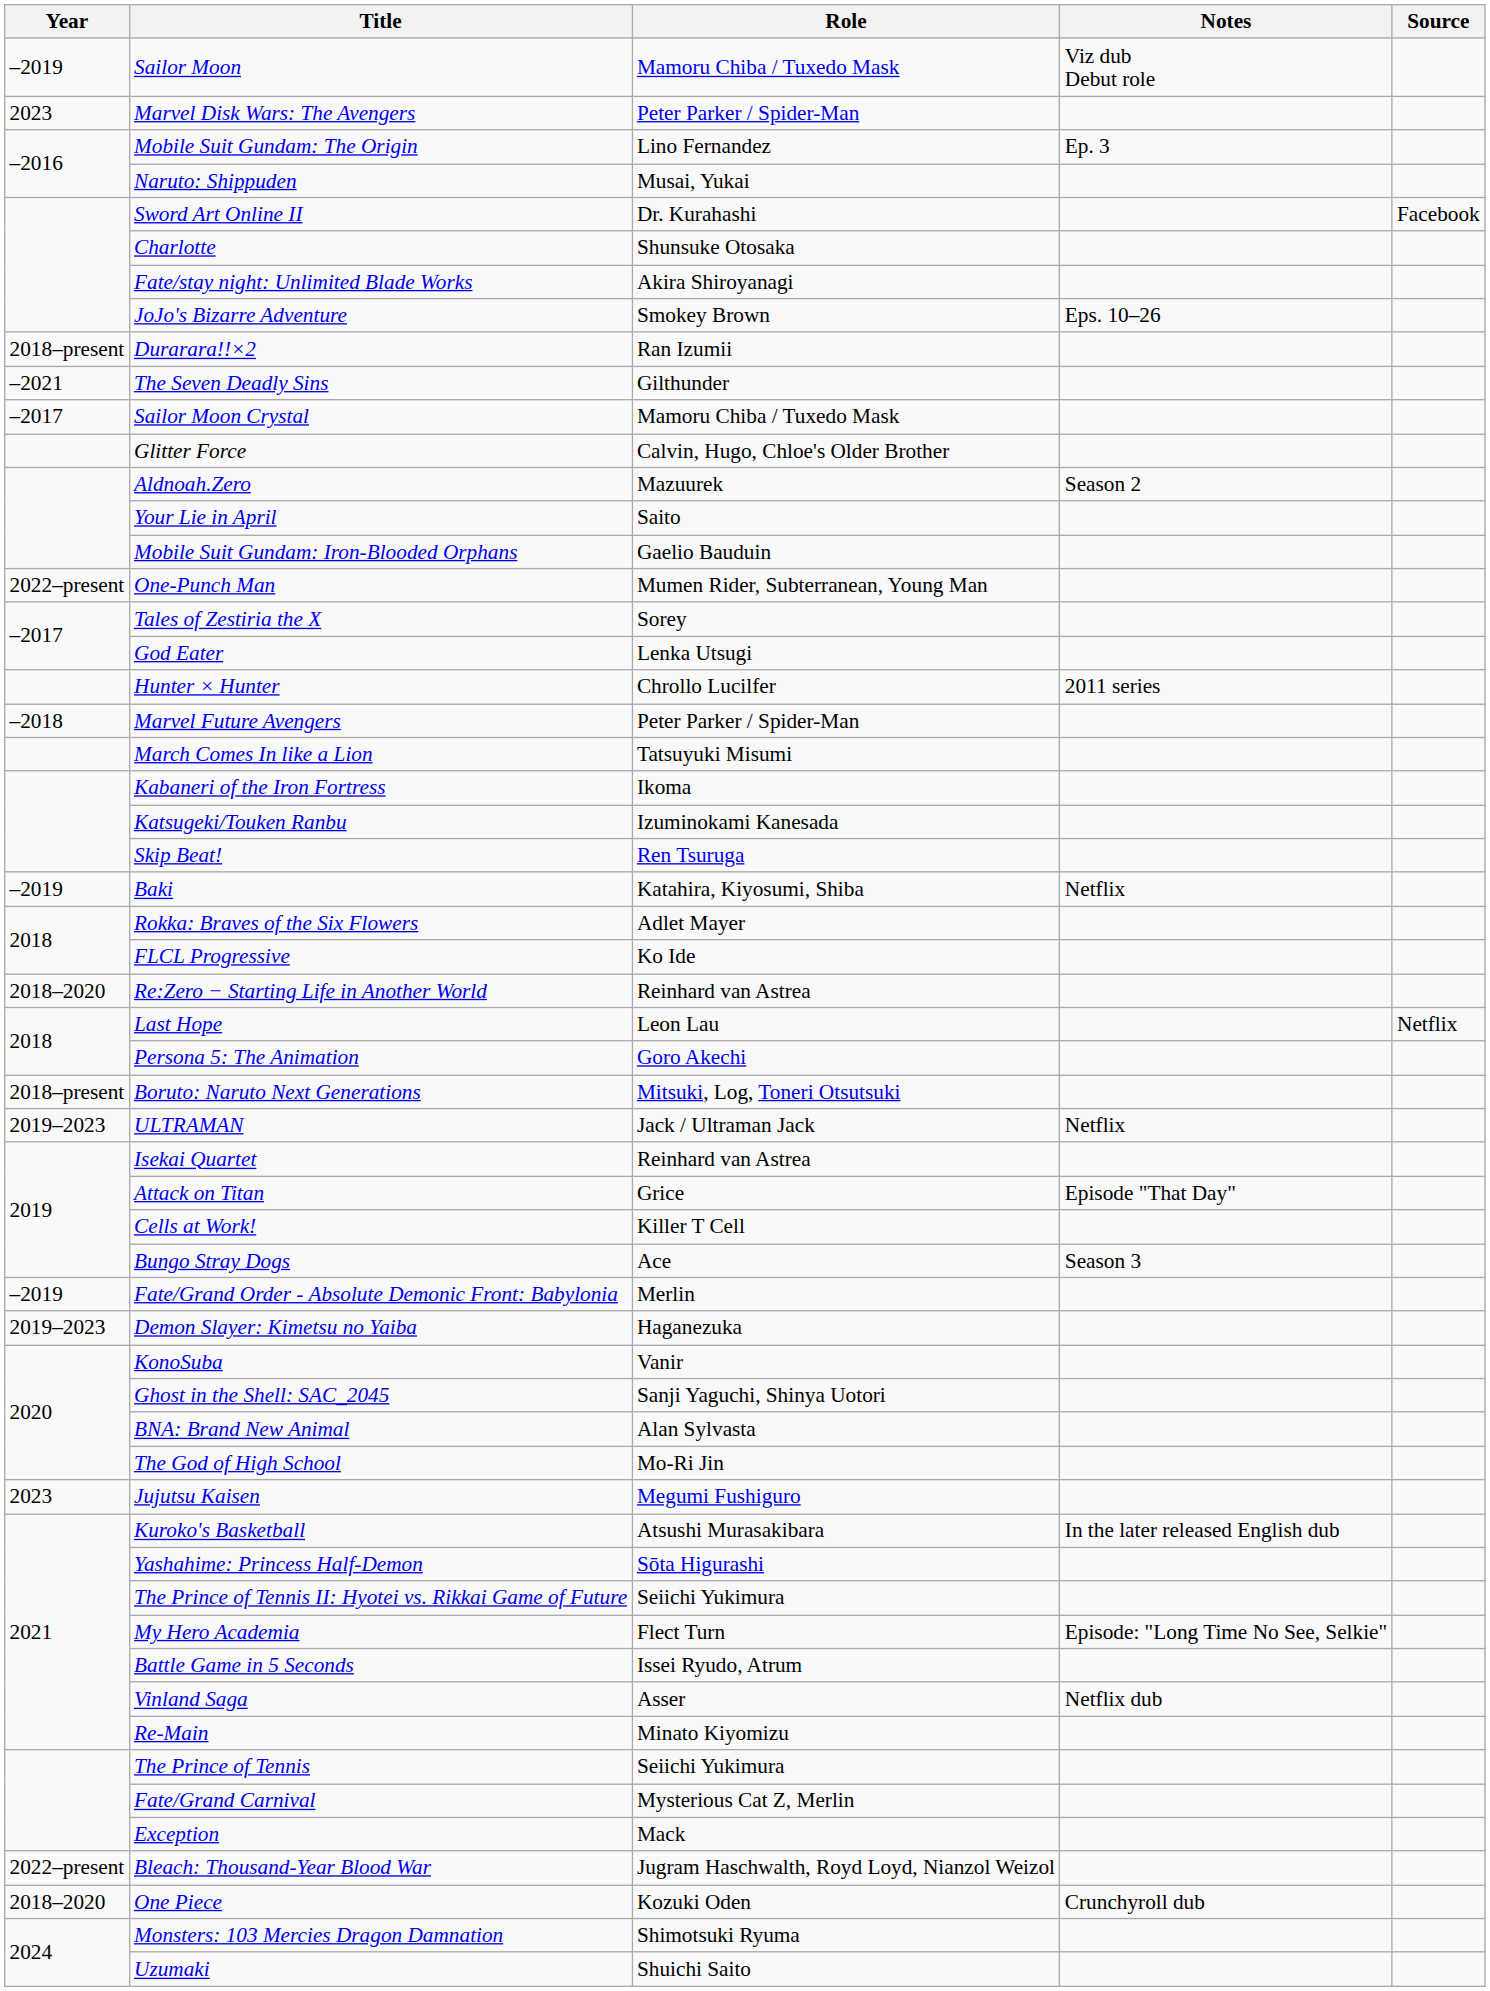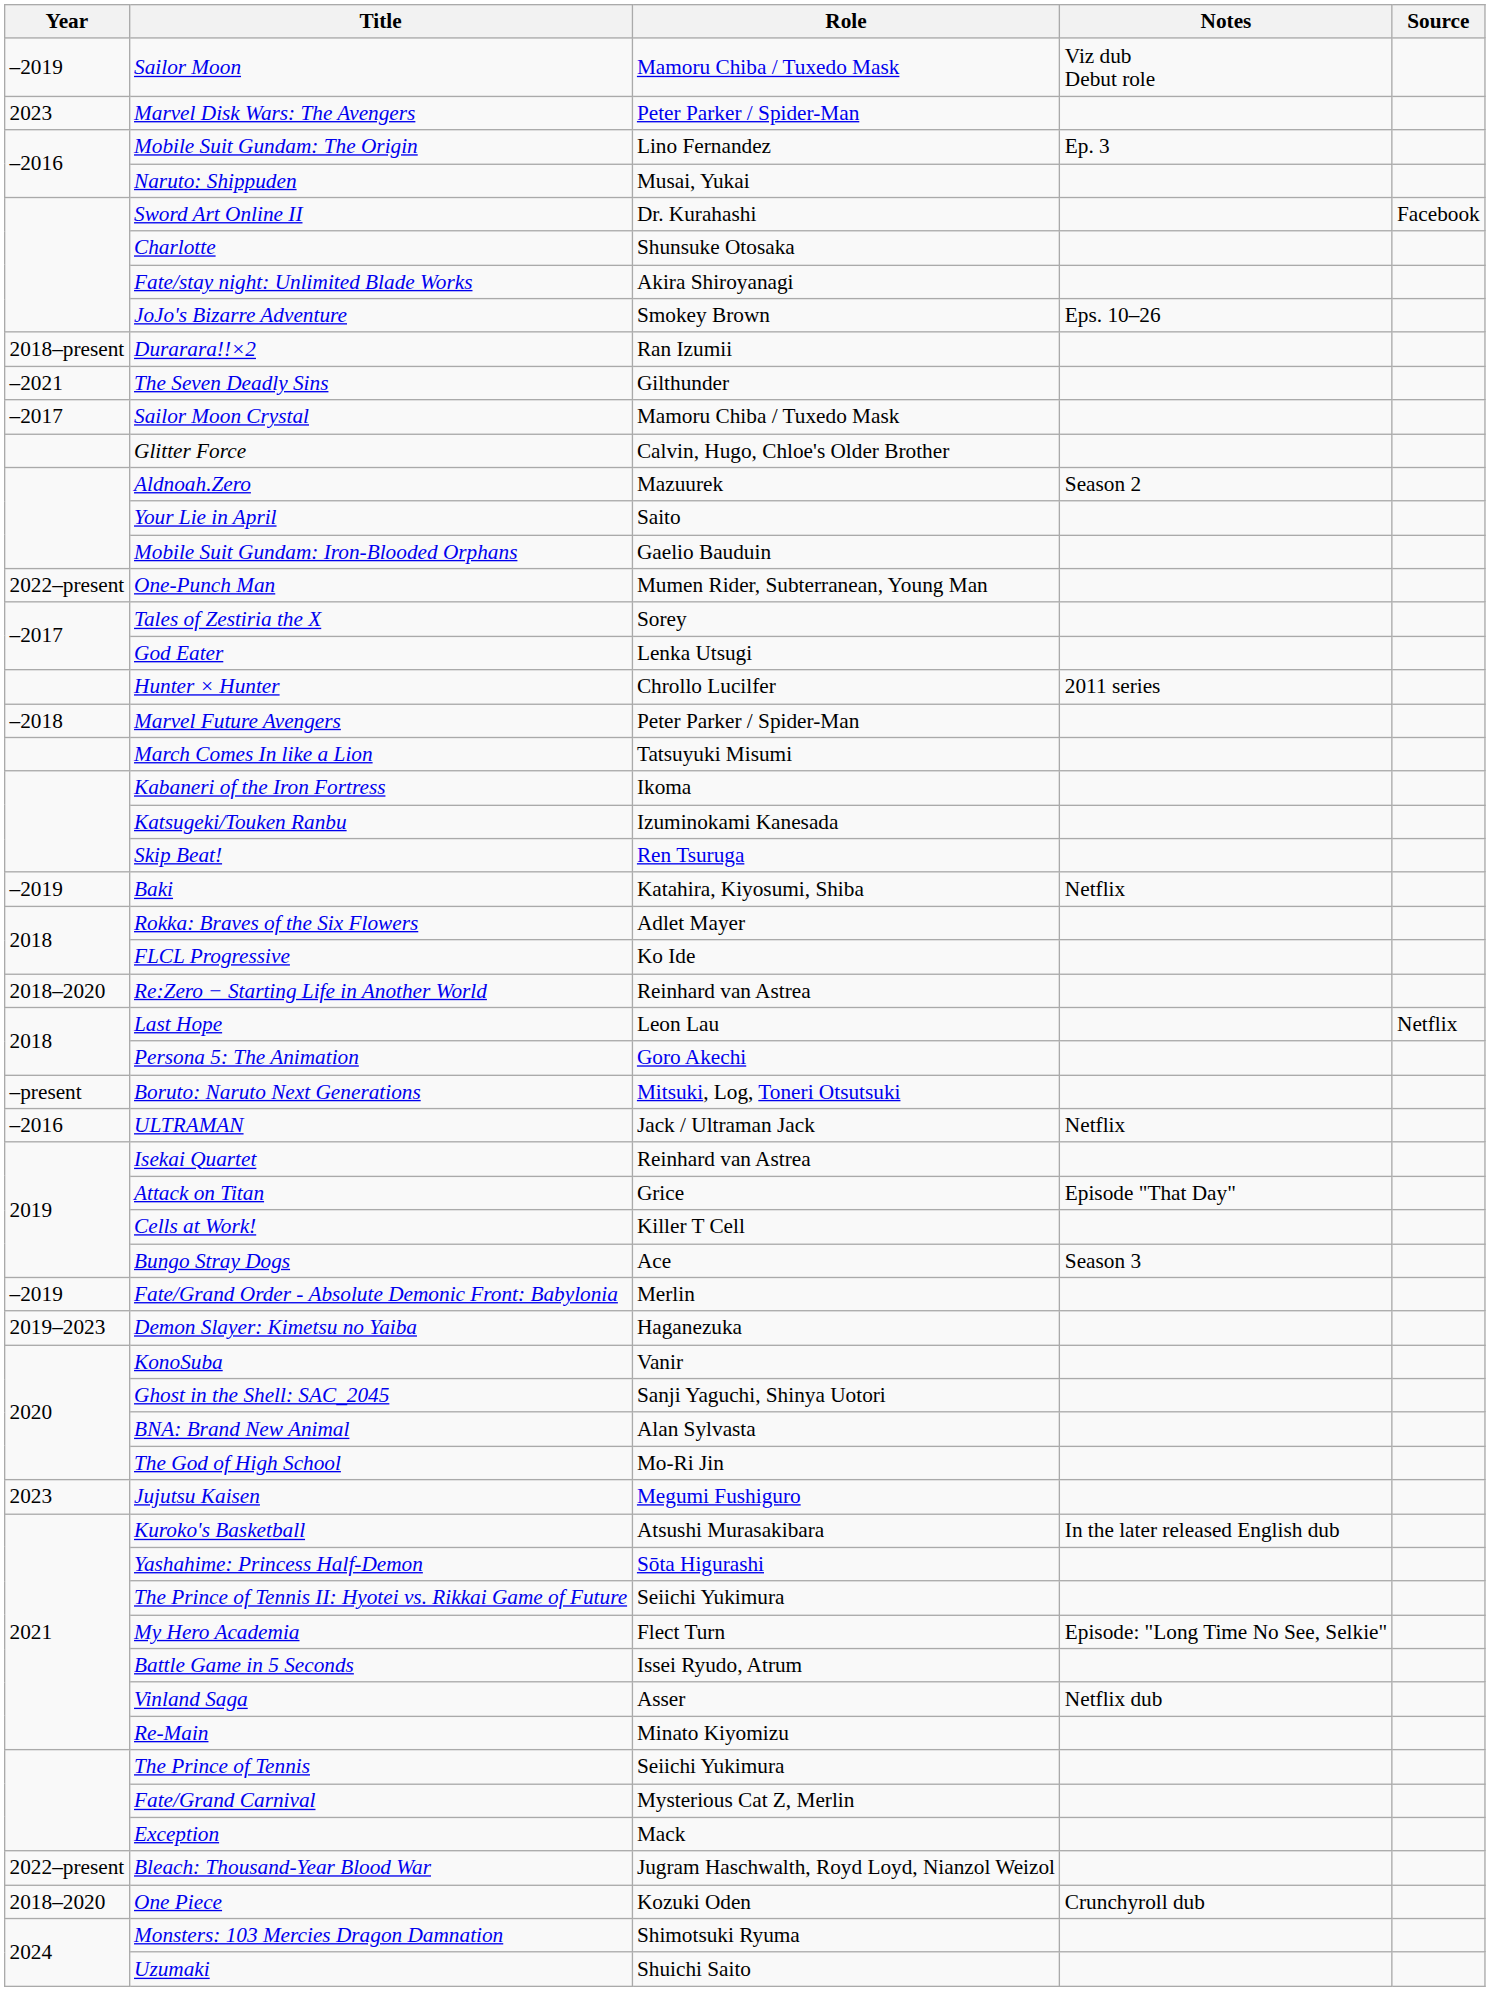 <table class="wikitable sortable">
 <tr>
 <th>Year</th>
 <th>Title</th>
 <th>Role</th>
 <th>Notes</th>
 <th>Source</th>
 </tr>
 <tr>
 <td>–2019</td>
 <td><em><a href='#'>Sailor Moon</a></em></td>
 <td><a href='#'>Mamoru Chiba / Tuxedo Mask</a></td>
 <td>Viz dub<br>Debut role</td>
 <td></td>
 </tr>
 <tr>
 <td>2023</td>
 <td><em><a href='#'>Marvel Disk Wars: The Avengers</a></em></td>
 <td><a href='#'>Peter Parker / Spider-Man</a></td>
 <td></td>
 <td></td>
 </tr>
 <tr>
 <td rowspan="2">–2016</td>
 <td><em><a href='#'>Mobile Suit Gundam: The Origin</a></em></td>
 <td>Lino Fernandez</td>
 <td>Ep. 3</td>
 <td></td>
 </tr>
 <tr>
 <td><em><a href='#'>Naruto: Shippuden</a></em></td>
 <td>Musai, Yukai</td>
 <td></td>
 <td></td>
 </tr>
 <tr>
 <td rowspan="4"></td>
 <td><em><a href='#'>Sword Art Online II</a></em></td>
 <td>Dr. Kurahashi</td>
 <td></td>
 <td>Facebook</td>
 </tr>
 <tr>
 <td><a href='#'><em>Charlotte</em></a></td>
 <td>Shunsuke Otosaka</td>
 <td></td>
 <td></td>
 </tr>
 <tr>
 <td><em><a href='#'>Fate/stay night: Unlimited Blade Works</a></em></td>
 <td>Akira Shiroyanagi</td>
 <td></td>
 <td></td>
 </tr>
 <tr>
 <td><em><a href='#'>JoJo's Bizarre Adventure</a></em></td>
 <td>Smokey Brown</td>
 <td>Eps. 10–26</td>
 <td></td>
 </tr>
 <tr>
 <td>2018–present</td>
 <td><em><a href='#'>Durarara!!×2</a></em></td>
 <td>Ran Izumii</td>
 <td></td>
 <td></td>
 </tr>
 <tr>
 <td>–2021</td>
 <td><em><a href='#'>The Seven Deadly Sins</a></em></td>
 <td>Gilthunder</td>
 <td></td>
 <td></td>
 </tr>
 <tr>
 <td>–2017</td>
 <td><em><a href='#'>Sailor Moon Crystal</a></em></td>
 <td>Mamoru Chiba / Tuxedo Mask</td>
 <td></td>
 <td></td>
 </tr>
 <tr>
 <td></td>
 <td><em>Glitter Force</em></td>
 <td>Calvin, Hugo, Chloe's Older Brother</td>
 <td></td>
 <td></td>
 </tr>
 <tr>
 <td rowspan="3"></td>
 <td><em><a href='#'>Aldnoah.Zero</a></em></td>
 <td>Mazuurek</td>
 <td>Season 2</td>
 <td></td>
 </tr>
 <tr>
 <td><em><a href='#'>Your Lie in April</a></em></td>
 <td>Saito</td>
 <td></td>
 <td></td>
 </tr>
 <tr>
 <td><em><a href='#'>Mobile Suit Gundam: Iron-Blooded Orphans</a></em></td>
 <td>Gaelio Bauduin</td>
 <td></td>
 <td></td>
 </tr>
 <tr>
 <td>2022–present</td>
 <td><em><a href='#'>One-Punch Man</a></em></td>
 <td>Mumen Rider, Subterranean, Young Man</td>
 <td></td>
 <td></td>
 </tr>
 <tr>
 <td rowspan="2">–2017</td>
 <td><em><a href='#'>Tales of Zestiria the X</a></em></td>
 <td>Sorey</td>
 <td></td>
 <td></td>
 </tr>
 <tr>
 <td><em><a href='#'>God Eater</a></em></td>
 <td>Lenka Utsugi</td>
 <td></td>
 <td></td>
 </tr>
 <tr>
 <td></td>
 <td><em><a href='#'>Hunter × Hunter</a></em></td>
 <td>Chrollo Lucilfer</td>
 <td>2011 series</td>
 <td></td>
 </tr>
 <tr>
 <td>–2018</td>
 <td><em><a href='#'>Marvel Future Avengers</a></em></td>
 <td>Peter Parker / Spider-Man</td>
 <td></td>
 <td></td>
 </tr>
 <tr>
 <td></td>
 <td><em><a href='#'>March Comes In like a Lion</a></em></td>
 <td>Tatsuyuki Misumi</td>
 <td></td>
 <td></td>
 </tr>
 <tr>
 <td rowspan="3"></td>
 <td><em><a href='#'>Kabaneri of the Iron Fortress</a></em></td>
 <td>Ikoma</td>
 <td></td>
 <td></td>
 </tr>
 <tr>
 <td><em><a href='#'>Katsugeki/Touken Ranbu</a></em></td>
 <td>Izuminokami Kanesada</td>
 <td></td>
 <td></td>
 </tr>
 <tr>
 <td><em><a href='#'>Skip Beat!</a></em></td>
 <td><a href='#'>Ren Tsuruga</a></td>
 <td></td>
 <td></td>
 </tr>
 <tr>
 <td>–2019</td>
 <td><em><a href='#'>Baki</a></em></td>
 <td>Katahira, Kiyosumi, Shiba</td>
 <td>Netflix </td>
 <td></td>
 </tr>
 <tr>
 <td rowspan="2">2018</td>
 <td><em><a href='#'>Rokka: Braves of the Six Flowers</a></em></td>
 <td>Adlet Mayer</td>
 <td></td>
 <td></td>
 </tr>
 <tr>
 <td><em><a href='#'>FLCL Progressive</a></em></td>
 <td>Ko Ide</td>
 <td></td>
 <td></td>
 </tr>
 <tr>
 <td>2018–2020</td>
 <td><em><a href='#'>Re:Zero − Starting Life in Another World</a></em></td>
 <td>Reinhard van Astrea</td>
 <td></td>
 <td></td>
 </tr>
 <tr>
 <td rowspan="2">2018</td>
 <td><em><a href='#'>Last Hope</a></em></td>
 <td>Leon Lau</td>
 <td></td>
 <td>Netflix</td>
 </tr>
 <tr>
 <td><em><a href='#'>Persona 5: The Animation</a></em></td>
 <td><a href='#'>Goro Akechi</a></td>
 <td></td>
 <td></td>
 </tr>
 <tr>
-<td>2018–present</td>
+<td>–present</td>
 <td><em><a href='#'>Boruto: Naruto Next Generations</a></em></td>
 <td><a href='#'>Mitsuki</a>, Log, <a href='#'>Toneri Otsutsuki</a></td>
 <td></td>
 <td></td>
 </tr>
 <tr>
-<td>2019–2023</td>
+<td>–2016</td>
 <td><em><a href='#'>ULTRAMAN</a></em></td>
 <td>Jack / Ultraman Jack</td>
 <td>Netflix</td>
 <td></td>
 </tr>
 <tr>
 <td rowspan="4">2019</td>
 <td><em><a href='#'>Isekai Quartet</a></em></td>
 <td>Reinhard van Astrea</td>
 <td></td>
 <td></td>
 </tr>
 <tr>
 <td><em><a href='#'>Attack on Titan</a></em></td>
 <td>Grice</td>
 <td>Episode "That Day"</td>
 <td></td>
 </tr>
 <tr>
 <td><em><a href='#'>Cells at Work!</a></em></td>
 <td>Killer T Cell</td>
 <td></td>
 <td></td>
 </tr>
 <tr>
 <td><em><a href='#'>Bungo Stray Dogs</a></em></td>
 <td>Ace</td>
 <td>Season 3</td>
 <td></td>
 </tr>
 <tr>
 <td>–2019</td>
 <td><em><a href='#'>Fate/Grand Order - Absolute Demonic Front: Babylonia</a></em></td>
 <td>Merlin</td>
 <td></td>
 <td></td>
 </tr>
 <tr>
 <td>2019–2023</td>
 <td><em><a href='#'>Demon Slayer: Kimetsu no Yaiba</a></em></td>
 <td>Haganezuka</td>
 <td></td>
 <td></td>
 </tr>
 <tr>
 <td rowspan="4">2020</td>
 <td><em><a href='#'>KonoSuba</a></em></td>
 <td>Vanir</td>
 <td></td>
 <td></td>
 </tr>
 <tr>
 <td><em><a href='#'>Ghost in the Shell: SAC_2045</a></em></td>
 <td>Sanji Yaguchi, Shinya Uotori</td>
 <td></td>
 <td></td>
 </tr>
 <tr>
 <td><em><a href='#'>BNA: Brand New Animal</a></em></td>
 <td>Alan Sylvasta</td>
 <td></td>
 <td></td>
 </tr>
 <tr>
 <td><em><a href='#'>The God of High School</a></em></td>
 <td>Mo-Ri Jin</td>
 <td></td>
 <td></td>
 </tr>
 <tr>
 <td>2023</td>
 <td><em><a href='#'>Jujutsu Kaisen</a></em></td>
 <td><a href='#'>Megumi Fushiguro</a></td>
 <td></td>
 <td></td>
 </tr>
 <tr>
 <td rowspan="7">2021</td>
 <td><em><a href='#'>Kuroko's Basketball</a></em></td>
 <td>Atsushi Murasakibara</td>
 <td>In the later released English dub</td>
 <td></td>
 </tr>
 <tr>
 <td><em><a href='#'>Yashahime: Princess Half-Demon</a></em></td>
 <td><a href='#'>Sōta Higurashi</a></td>
 <td></td>
 <td></td>
 </tr>
 <tr>
 <td><em><a href='#'>The Prince of Tennis II: Hyotei vs. Rikkai Game of Future</a></em></td>
 <td>Seiichi Yukimura</td>
 <td></td>
 <td></td>
 </tr>
 <tr>
 <td><em><a href='#'>My Hero Academia</a></em></td>
 <td>Flect Turn</td>
 <td>Episode: "Long Time No See, Selkie"</td>
 <td></td>
 </tr>
 <tr>
 <td><em><a href='#'>Battle Game in 5 Seconds</a></em></td>
 <td>Issei Ryudo, Atrum</td>
 <td></td>
 <td></td>
 </tr>
 <tr>
 <td><em><a href='#'>Vinland Saga</a></em></td>
 <td>Asser</td>
 <td>Netflix dub</td>
 <td></td>
 </tr>
 <tr>
 <td><em><a href='#'>Re-Main</a></em></td>
 <td>Minato Kiyomizu</td>
 <td></td>
 <td></td>
 </tr>
 <tr>
 <td rowspan="3"></td>
 <td><em><a href='#'>The Prince of Tennis</a></em></td>
 <td>Seiichi Yukimura</td>
 <td></td>
 <td></td>
 </tr>
 <tr>
 <td><em><a href='#'>Fate/Grand Carnival</a></em></td>
 <td>Mysterious Cat Z, Merlin</td>
 <td></td>
 <td></td>
 </tr>
 <tr>
 <td><em><a href='#'>Exception</a></em></td>
 <td>Mack</td>
 <td></td>
 <td></td>
 </tr>
 <tr>
 <td>2022–present</td>
 <td><em><a href='#'>Bleach: Thousand-Year Blood War</a></em></td>
 <td>Jugram Haschwalth, Royd Loyd, Nianzol Weizol</td>
 <td></td>
 <td></td>
 </tr>
 <tr>
 <td>2018–2020</td>
 <td><em><a href='#'>One Piece</a></em></td>
 <td>Kozuki Oden</td>
 <td>Crunchyroll dub</td>
 <td></td>
 </tr>
 <tr>
 <td rowspan="2">2024</td>
 <td><em><a href='#'>Monsters: 103 Mercies Dragon Damnation</a></em></td>
 <td>Shimotsuki Ryuma</td>
 <td></td>
 <td></td>
 </tr>
 <tr>
 <td><em><a href='#'>Uzumaki</a></em></td>
 <td>Shuichi Saito</td>
 <td></td>
 <td></td>
 </tr>
 </table>
